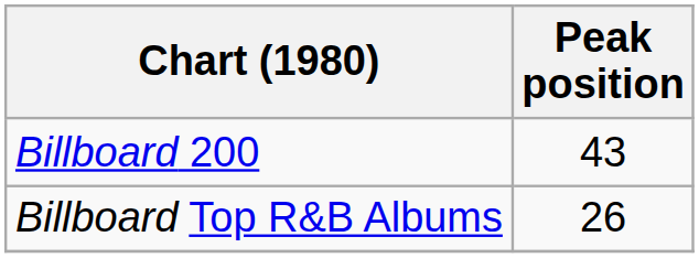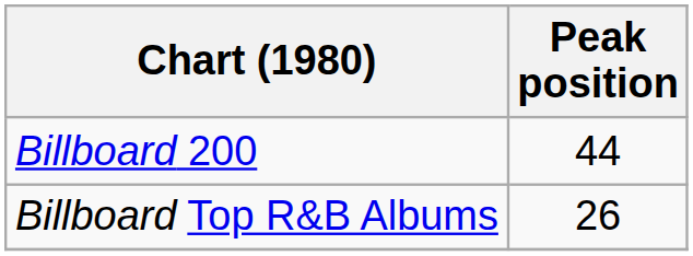 <table class="wikitable">
 <tr>
 <th>Chart (1980)</th>
 <th>Peak<br>position</th>
 </tr>
 <tr>
 <td><a href='#'><em>Billboard</em> 200</a></td>
-<td align=center>43</td>
+<td align=center>44</td>
 </tr>
 <tr>
 <td><em>Billboard</em> <a href='#'>Top R&B Albums</a></td>
 <td align=center>26</td>
 </tr>
 <tr>
 </tr>
 </table>
